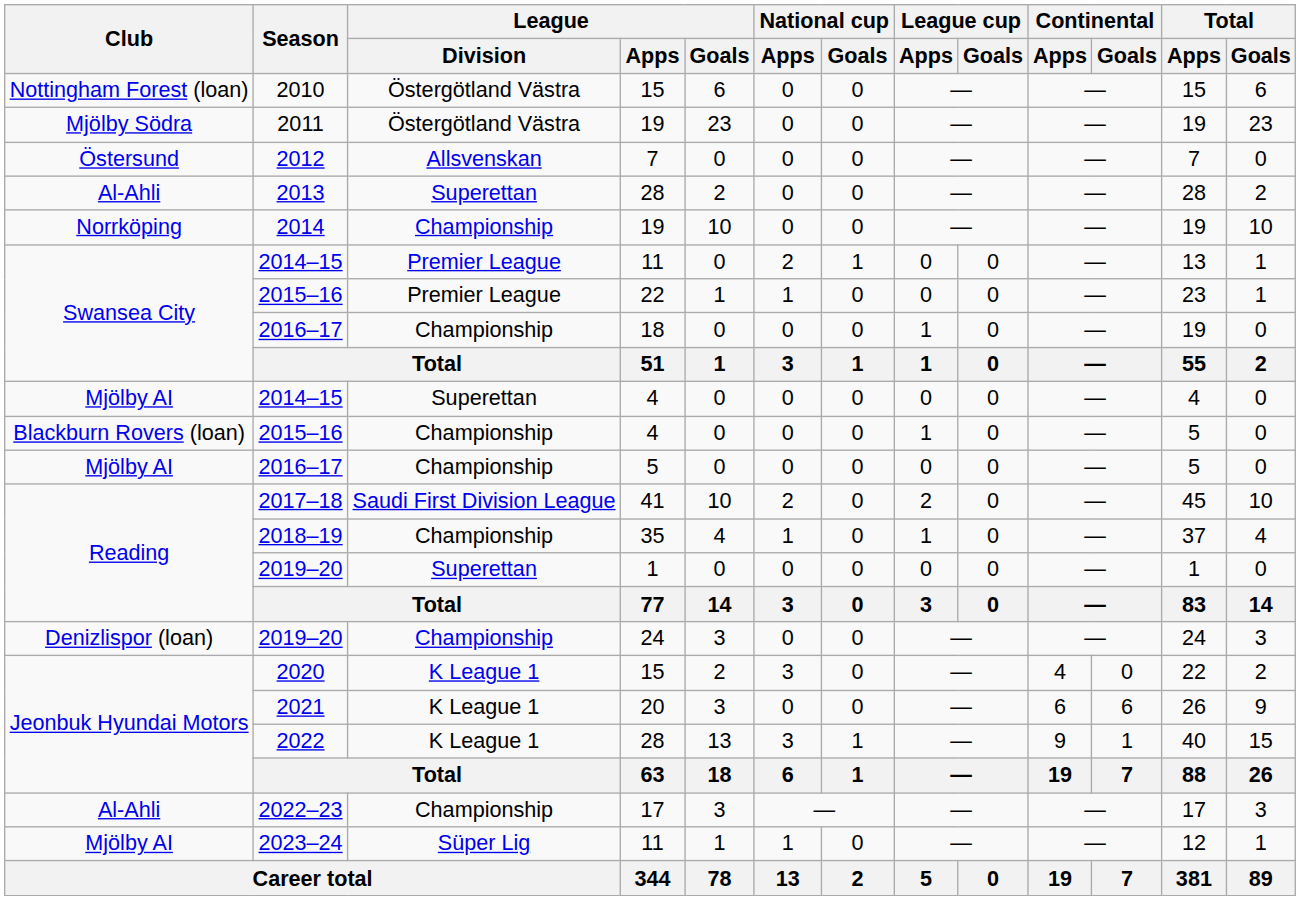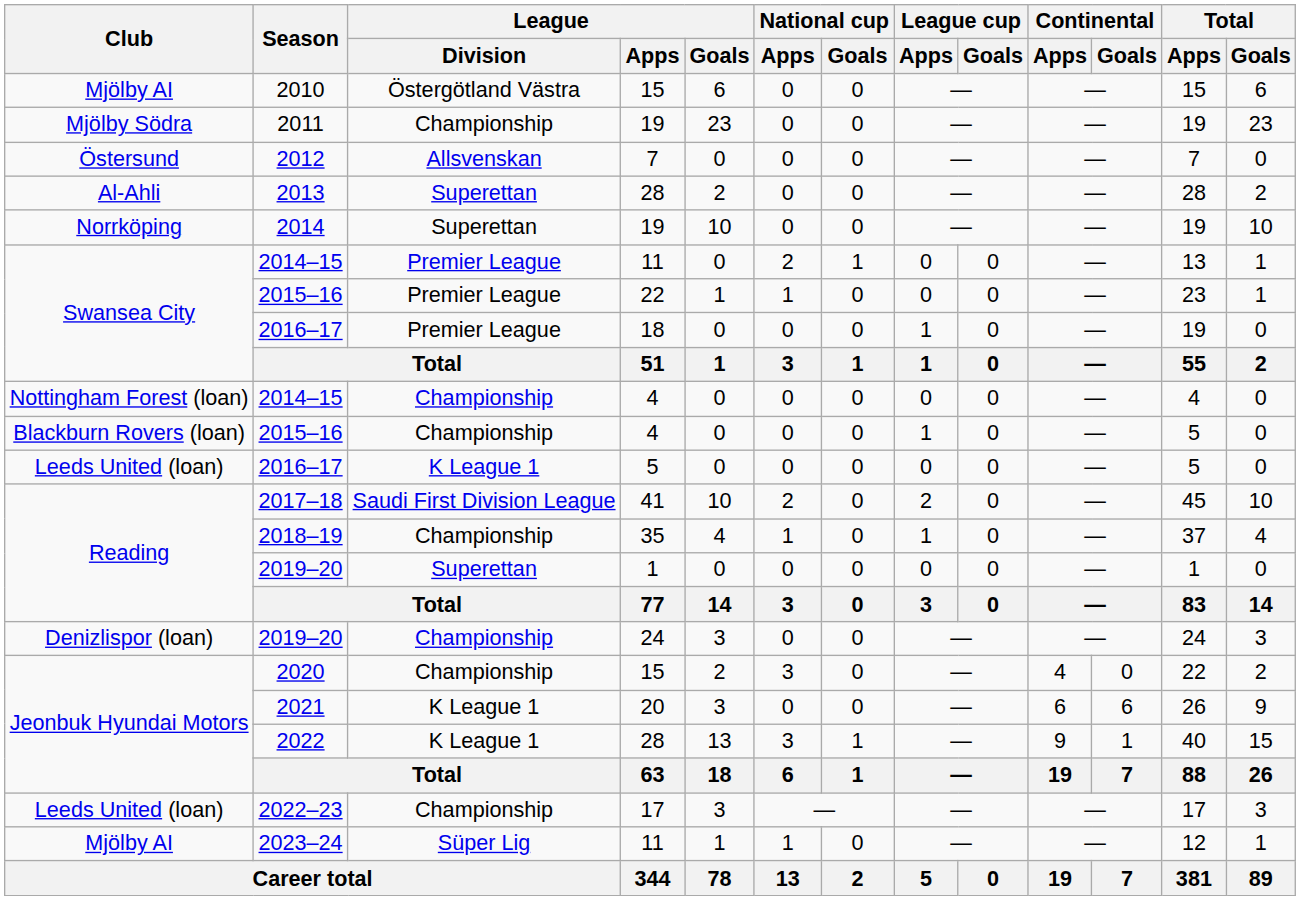 <table class="wikitable" style="text-align:center">
 <tr>
 <th rowspan="2">Club</th>
 <th rowspan="2">Season</th>
 <th colspan="3">League</th>
 <th colspan="2">National cup</th>
 <th colspan="2">League cup</th>
 <th colspan="2">Continental</th>
 <th colspan="2">Total</th>
 </tr>
 <tr>
 <th>Division</th>
 <th>Apps</th>
 <th>Goals</th>
 <th>Apps</th>
 <th>Goals</th>
 <th>Apps</th>
 <th>Goals</th>
 <th>Apps</th>
 <th>Goals</th>
 <th>Apps</th>
 <th>Goals</th>
 </tr>
 <tr>
-<td><a href='#'>Nottingham Forest</a> (loan)</td>
+<td><a href='#'>Mjölby AI</a></td>
 <td>2010</td>
 <td>Östergötland Västra</td>
 <td>15</td>
 <td>6</td>
 <td>0</td>
 <td>0</td>
 <td colspan="2">—</td>
 <td colspan="2">—</td>
 <td>15</td>
 <td>6</td>
 </tr>
 <tr>
 <td><a href='#'>Mjölby Södra</a></td>
 <td>2011</td>
-<td>Östergötland Västra</td>
+<td>Championship</td>
 <td>19</td>
 <td>23</td>
 <td>0</td>
 <td>0</td>
 <td colspan="2">—</td>
 <td colspan="2">—</td>
 <td>19</td>
 <td>23</td>
 </tr>
 <tr>
 <td><a href='#'>Östersund</a></td>
 <td><a href='#'>2012</a></td>
 <td><a href='#'>Allsvenskan</a></td>
 <td>7</td>
 <td>0</td>
 <td>0</td>
 <td>0</td>
 <td colspan="2">—</td>
 <td colspan="2">—</td>
 <td>7</td>
 <td>0</td>
 </tr>
 <tr>
 <td><a href='#'>Al-Ahli</a></td>
 <td><a href='#'>2013</a></td>
 <td><a href='#'>Superettan</a></td>
 <td>28</td>
 <td>2</td>
 <td>0</td>
 <td>0</td>
 <td colspan="2">—</td>
 <td colspan="2">—</td>
 <td>28</td>
 <td>2</td>
 </tr>
 <tr>
 <td><a href='#'>Norrköping</a></td>
 <td><a href='#'>2014</a></td>
-<td><a href='#'>Championship</a></td>
+<td>Superettan</td>
 <td>19</td>
 <td>10</td>
 <td>0</td>
 <td>0</td>
 <td colspan="2">—</td>
 <td colspan="2">—</td>
 <td>19</td>
 <td>10</td>
 </tr>
 <tr>
 <td rowspan="4"><a href='#'>Swansea City</a></td>
 <td><a href='#'>2014–15</a></td>
 <td><a href='#'>Premier League</a></td>
 <td>11</td>
 <td>0</td>
 <td>2</td>
 <td>1</td>
 <td>0</td>
 <td>0</td>
 <td colspan="2">—</td>
 <td>13</td>
 <td>1</td>
 </tr>
 <tr>
 <td><a href='#'>2015–16</a></td>
 <td>Premier League</td>
 <td>22</td>
 <td>1</td>
 <td>1</td>
 <td>0</td>
 <td>0</td>
 <td>0</td>
 <td colspan="2">—</td>
 <td>23</td>
 <td>1</td>
 </tr>
 <tr>
 <td><a href='#'>2016–17</a></td>
-<td>Championship</td>
+<td>Premier League</td>
 <td>18</td>
 <td>0</td>
 <td>0</td>
 <td>0</td>
 <td>1</td>
 <td>0</td>
 <td colspan="2">—</td>
 <td>19</td>
 <td>0</td>
 </tr>
 <tr>
 <th colspan="2">Total</th>
 <th>51</th>
 <th>1</th>
 <th>3</th>
 <th>1</th>
 <th>1</th>
 <th>0</th>
 <th colspan="2">—</th>
 <th>55</th>
 <th>2</th>
 </tr>
 <tr>
-<td><a href='#'>Mjölby AI</a></td>
+<td><a href='#'>Nottingham Forest</a> (loan)</td>
 <td><a href='#'>2014–15</a></td>
-<td>Superettan</td>
+<td><a href='#'>Championship</a></td>
 <td>4</td>
 <td>0</td>
 <td>0</td>
 <td>0</td>
 <td>0</td>
 <td>0</td>
 <td colspan="2">—</td>
 <td>4</td>
 <td>0</td>
 </tr>
 <tr>
 <td><a href='#'>Blackburn Rovers</a> (loan)</td>
 <td><a href='#'>2015–16</a></td>
 <td>Championship</td>
 <td>4</td>
 <td>0</td>
 <td>0</td>
 <td>0</td>
 <td>1</td>
 <td>0</td>
 <td colspan="2">—</td>
 <td>5</td>
 <td>0</td>
 </tr>
 <tr>
-<td><a href='#'>Mjölby AI</a></td>
+<td><a href='#'>Leeds United</a> (loan)</td>
 <td><a href='#'>2016–17</a></td>
-<td>Championship</td>
+<td><a href='#'>K League 1</a></td>
 <td>5</td>
 <td>0</td>
 <td>0</td>
 <td>0</td>
 <td>0</td>
 <td>0</td>
 <td colspan="2">—</td>
 <td>5</td>
 <td>0</td>
 </tr>
 <tr>
 <td rowspan="4"><a href='#'>Reading</a></td>
 <td><a href='#'>2017–18</a></td>
 <td><a href='#'>Saudi First Division League</a></td>
 <td>41</td>
 <td>10</td>
 <td>2</td>
 <td>0</td>
 <td>2</td>
 <td>0</td>
 <td colspan="2">—</td>
 <td>45</td>
 <td>10</td>
 </tr>
 <tr>
 <td><a href='#'>2018–19</a></td>
 <td>Championship</td>
 <td>35</td>
 <td>4</td>
 <td>1</td>
 <td>0</td>
 <td>1</td>
 <td>0</td>
 <td colspan="2">—</td>
 <td>37</td>
 <td>4</td>
 </tr>
 <tr>
 <td><a href='#'>2019–20</a></td>
 <td><a href='#'>Superettan</a></td>
 <td>1</td>
 <td>0</td>
 <td>0</td>
 <td>0</td>
 <td>0</td>
 <td>0</td>
 <td colspan="2">—</td>
 <td>1</td>
 <td>0</td>
 </tr>
 <tr>
 <th colspan="2">Total</th>
 <th>77</th>
 <th>14</th>
 <th>3</th>
 <th>0</th>
 <th>3</th>
 <th>0</th>
 <th colspan="2">—</th>
 <th>83</th>
 <th>14</th>
 </tr>
 <tr>
 <td><a href='#'>Denizlispor</a> (loan)</td>
 <td><a href='#'>2019–20</a></td>
 <td><a href='#'>Championship</a></td>
 <td>24</td>
 <td>3</td>
 <td>0</td>
 <td>0</td>
 <td colspan="2">—</td>
 <td colspan="2">—</td>
 <td>24</td>
 <td>3</td>
 </tr>
 <tr>
 <td rowspan="4"><a href='#'>Jeonbuk Hyundai Motors</a></td>
 <td><a href='#'>2020</a></td>
-<td><a href='#'>K League 1</a></td>
+<td>Championship</td>
 <td>15</td>
 <td>2</td>
 <td>3</td>
 <td>0</td>
 <td colspan="2">—</td>
 <td>4</td>
 <td>0</td>
 <td>22</td>
 <td>2</td>
 </tr>
 <tr>
 <td><a href='#'>2021</a></td>
 <td>K League 1</td>
 <td>20</td>
 <td>3</td>
 <td>0</td>
 <td>0</td>
 <td colspan="2">—</td>
 <td>6</td>
 <td>6</td>
 <td>26</td>
 <td>9</td>
 </tr>
 <tr>
 <td><a href='#'>2022</a></td>
 <td>K League 1</td>
 <td>28</td>
 <td>13</td>
 <td>3</td>
 <td>1</td>
 <td colspan="2">—</td>
 <td>9</td>
 <td>1</td>
 <td>40</td>
 <td>15</td>
 </tr>
 <tr>
 <th colspan="2">Total</th>
 <th>63</th>
 <th>18</th>
 <th>6</th>
 <th>1</th>
 <th colspan="2">—</th>
 <th>19</th>
 <th>7</th>
 <th>88</th>
 <th>26</th>
 </tr>
 <tr>
-<td><a href='#'>Al-Ahli</a></td>
+<td><a href='#'>Leeds United</a> (loan)</td>
 <td><a href='#'>2022–23</a></td>
 <td>Championship</td>
 <td>17</td>
 <td>3</td>
 <td colspan="2">—</td>
 <td colspan="2">—</td>
 <td colspan="2">—</td>
 <td>17</td>
 <td>3</td>
 </tr>
 <tr>
 <td><a href='#'>Mjölby AI</a></td>
 <td><a href='#'>2023–24</a></td>
 <td><a href='#'>Süper Lig</a></td>
 <td>11</td>
 <td>1</td>
 <td>1</td>
 <td>0</td>
 <td colspan="2">—</td>
 <td colspan="2">—</td>
 <td>12</td>
 <td>1</td>
 </tr>
 <tr>
 <th colspan="3">Career total</th>
 <th>344</th>
 <th>78</th>
 <th>13</th>
 <th>2</th>
 <th>5</th>
 <th>0</th>
 <th>19</th>
 <th>7</th>
 <th>381</th>
 <th>89</th>
 </tr>
 </table>
